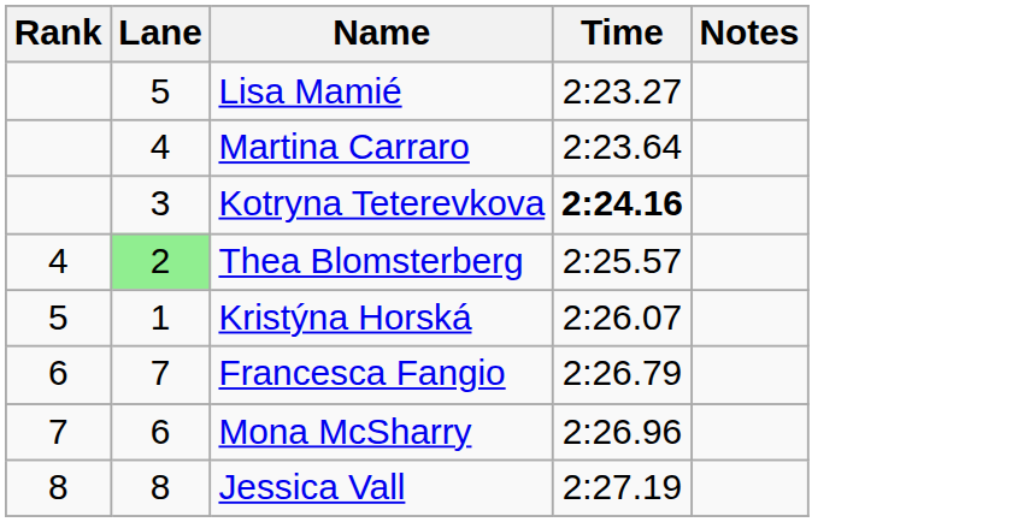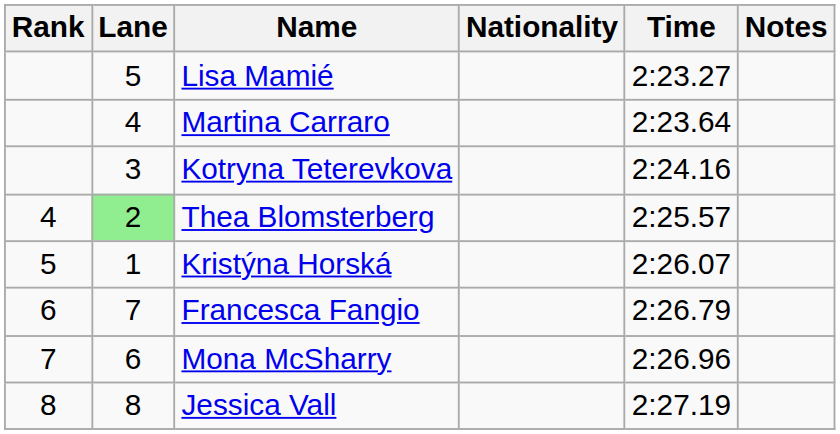 <table class="wikitable sortable" style="text-align:center">
 <tr>
 <th>Rank</th>
 <th>Lane</th>
 <th>Name</th>
+<th>Nationality</th>
 <th>Time</th>
 <th>Notes</th>
 </tr>
 <tr>
 <td></td>
 <td>5</td>
 <td align=left><a href='#'>Lisa Mamié</a></td>
+<td align=left></td>
 <td>2:23.27</td>
 <td></td>
 </tr>
 <tr>
 <td></td>
 <td>4</td>
 <td align=left><a href='#'>Martina Carraro</a></td>
+<td align=left></td>
 <td>2:23.64</td>
 <td></td>
 </tr>
 <tr>
 <td></td>
 <td>3</td>
 <td align=left><a href='#'>Kotryna Teterevkova</a></td>
-<td><strong>2:24.16</strong></td>
+<td align=left></td>
+<td>2:24.16</td>
 <td></td>
 </tr>
 <tr>
 <td>4</td>
 <td style="background: lightgreen;">2</td>
 <td align=left><a href='#'>Thea Blomsterberg</a></td>
+<td align=left></td>
 <td>2:25.57</td>
 <td></td>
 </tr>
 <tr>
 <td>5</td>
 <td>1</td>
 <td align=left><a href='#'>Kristýna Horská</a></td>
+<td align=left></td>
 <td>2:26.07</td>
 <td></td>
 </tr>
 <tr>
 <td>6</td>
 <td>7</td>
 <td align=left><a href='#'>Francesca Fangio</a></td>
+<td align=left></td>
 <td>2:26.79</td>
 <td></td>
 </tr>
 <tr>
 <td>7</td>
 <td>6</td>
 <td align=left><a href='#'>Mona McSharry</a></td>
+<td align=left></td>
 <td>2:26.96</td>
 <td></td>
 </tr>
 <tr>
 <td>8</td>
 <td>8</td>
 <td align=left><a href='#'>Jessica Vall</a></td>
+<td align=left></td>
 <td>2:27.19</td>
 <td></td>
 </tr>
 </table>
